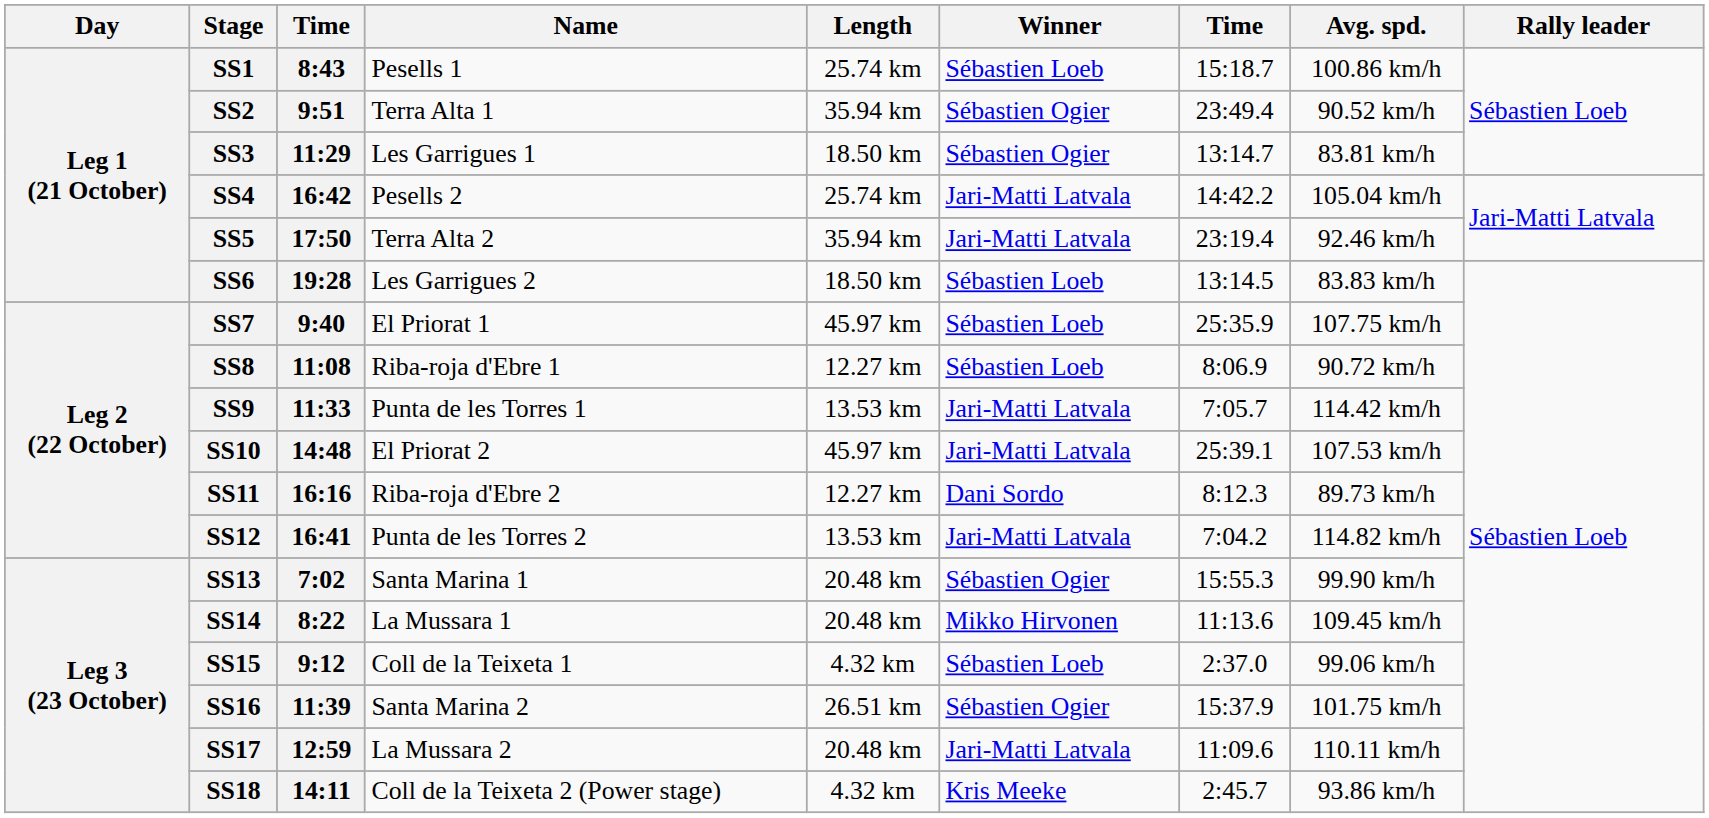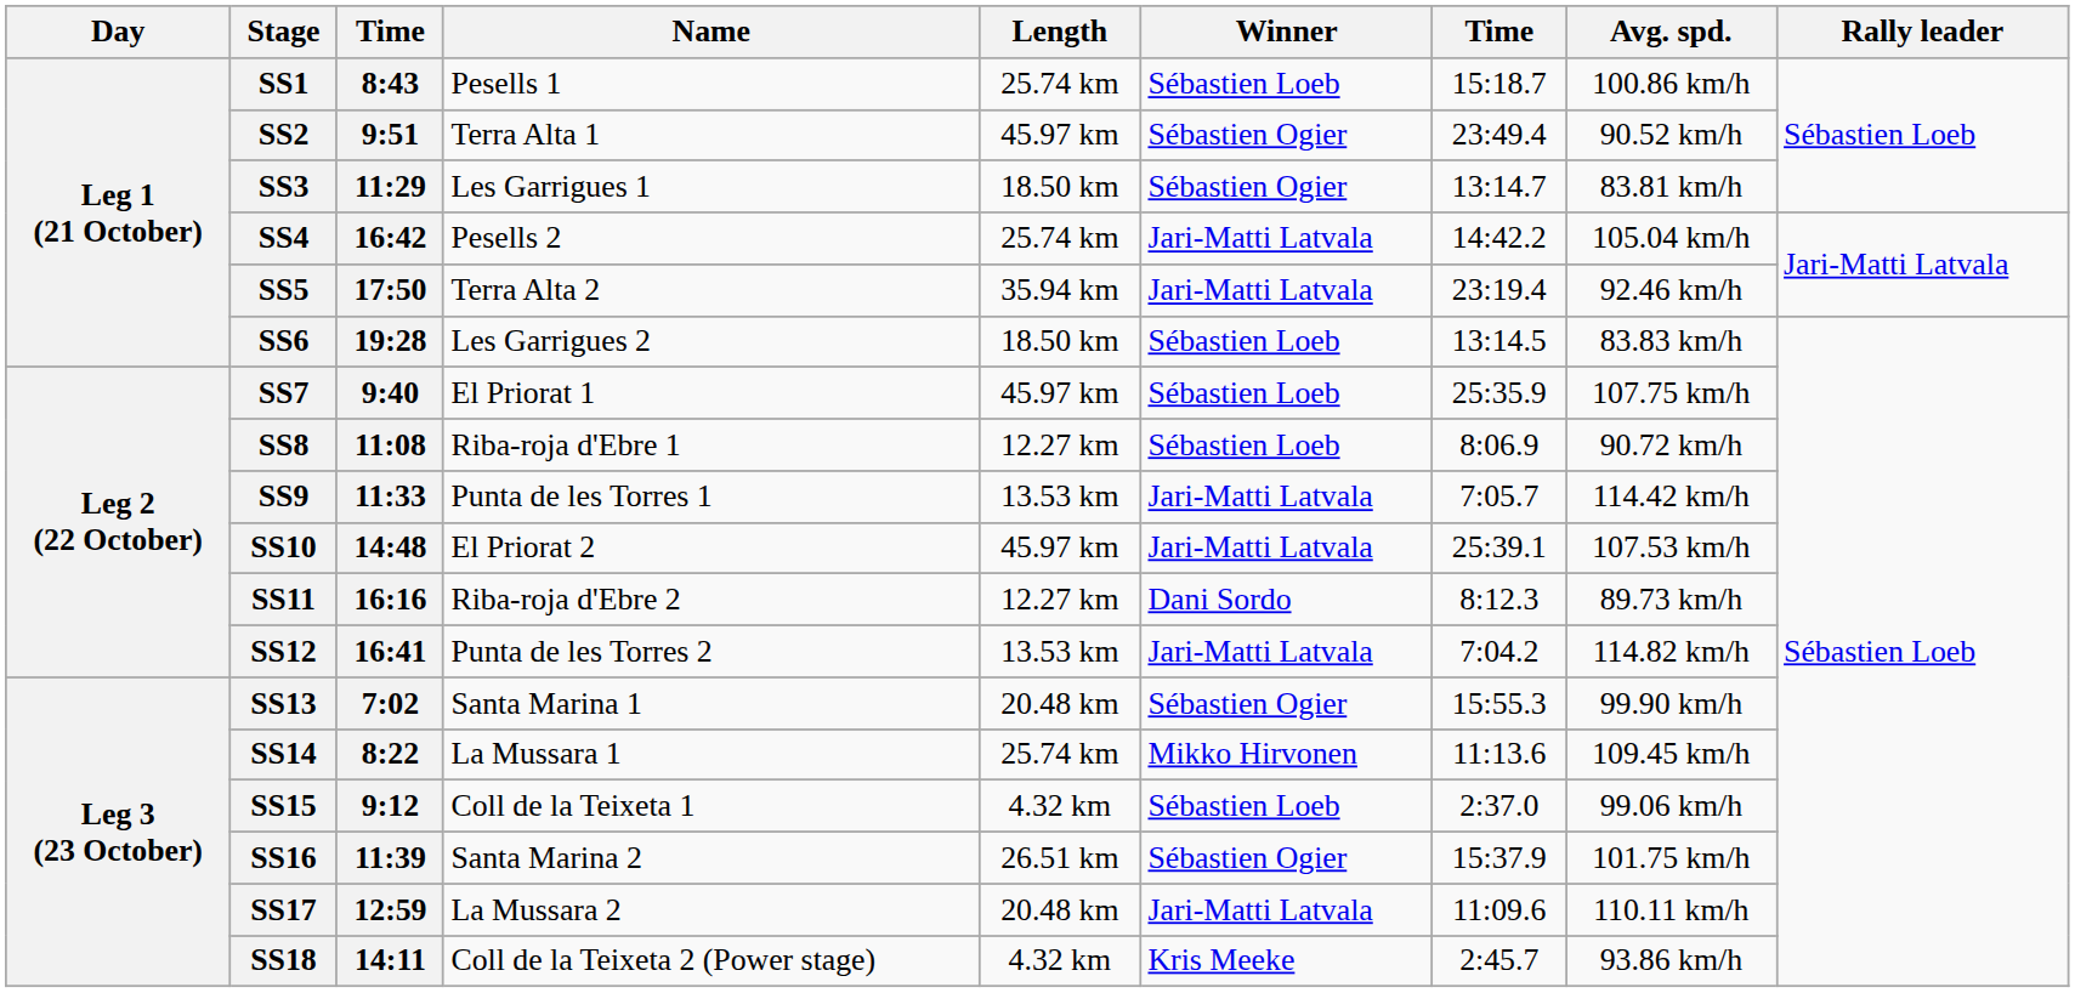 <table class="wikitable" width=100% style="text-align: center; font-size: 90%; max-width: 950px;">
 <tr>
 <th>Day</th>
 <th>Stage</th>
 <th>Time</th>
 <th>Name</th>
 <th>Length</th>
 <th>Winner</th>
 <th>Time</th>
 <th>Avg. spd.</th>
 <th>Rally leader</th>
 </tr>
 <tr>
 <th rowspan=6>Leg 1<br>(21 October)</th>
 <th>SS1</th>
 <th>8:43</th>
 <td align=left>Pesells 1</td>
 <td>25.74 km</td>
 <td align=left> <a href='#'>Sébastien Loeb</a></td>
 <td>15:18.7</td>
 <td>100.86 km/h</td>
 <td align=left rowspan=3> <a href='#'>Sébastien Loeb</a></td>
 </tr>
 <tr>
 <th>SS2</th>
 <th>9:51</th>
 <td align=left>Terra Alta 1</td>
-<td>35.94 km</td>
+<td>45.97 km</td>
 <td align=left> <a href='#'>Sébastien Ogier</a></td>
 <td>23:49.4</td>
 <td>90.52 km/h</td>
 </tr>
 <tr>
 <th>SS3</th>
 <th>11:29</th>
 <td align=left>Les Garrigues 1</td>
 <td>18.50 km</td>
 <td align=left> <a href='#'>Sébastien Ogier</a></td>
 <td>13:14.7</td>
 <td>83.81 km/h</td>
 </tr>
 <tr>
 <th>SS4</th>
 <th>16:42</th>
 <td align=left>Pesells 2</td>
 <td>25.74 km</td>
 <td align=left> <a href='#'>Jari-Matti Latvala</a></td>
 <td>14:42.2</td>
 <td>105.04 km/h</td>
 <td align=left rowspan=2> <a href='#'>Jari-Matti Latvala</a></td>
 </tr>
 <tr>
 <th>SS5</th>
 <th>17:50</th>
 <td align=left>Terra Alta 2</td>
 <td>35.94 km</td>
 <td align=left> <a href='#'>Jari-Matti Latvala</a></td>
 <td>23:19.4</td>
 <td>92.46 km/h</td>
 </tr>
 <tr>
 <th>SS6</th>
 <th>19:28</th>
 <td align=left>Les Garrigues 2</td>
 <td>18.50 km</td>
 <td align=left> <a href='#'>Sébastien Loeb</a></td>
 <td>13:14.5</td>
 <td>83.83 km/h</td>
 <td align=left rowspan=13> <a href='#'>Sébastien Loeb</a></td>
 </tr>
 <tr>
 <th rowspan=6>Leg 2<br>(22 October)</th>
 <th>SS7</th>
 <th>9:40</th>
 <td align=left>El Priorat 1</td>
 <td>45.97 km</td>
 <td align=left> <a href='#'>Sébastien Loeb</a></td>
 <td>25:35.9</td>
 <td>107.75 km/h</td>
 </tr>
 <tr>
 <th>SS8</th>
 <th>11:08</th>
 <td align=left>Riba-roja d'Ebre 1</td>
 <td>12.27 km</td>
 <td align=left> <a href='#'>Sébastien Loeb</a></td>
 <td>8:06.9</td>
 <td>90.72 km/h</td>
 </tr>
 <tr>
 <th>SS9</th>
 <th>11:33</th>
 <td align=left>Punta de les Torres 1</td>
 <td>13.53 km</td>
 <td align=left> <a href='#'>Jari-Matti Latvala</a></td>
 <td>7:05.7</td>
 <td>114.42 km/h</td>
 </tr>
 <tr>
 <th>SS10</th>
 <th>14:48</th>
 <td align=left>El Priorat 2</td>
 <td>45.97 km</td>
 <td align=left> <a href='#'>Jari-Matti Latvala</a></td>
 <td>25:39.1</td>
 <td>107.53 km/h</td>
 </tr>
 <tr>
 <th>SS11</th>
 <th>16:16</th>
 <td align=left>Riba-roja d'Ebre 2</td>
 <td>12.27 km</td>
 <td align=left> <a href='#'>Dani Sordo</a></td>
 <td>8:12.3</td>
 <td>89.73 km/h</td>
 </tr>
 <tr>
 <th>SS12</th>
 <th>16:41</th>
 <td align=left>Punta de les Torres 2</td>
 <td>13.53 km</td>
 <td align=left> <a href='#'>Jari-Matti Latvala</a></td>
 <td>7:04.2</td>
 <td>114.82 km/h</td>
 </tr>
 <tr>
 <th rowspan=6>Leg 3<br>(23 October)</th>
 <th>SS13</th>
 <th>7:02</th>
 <td align=left>Santa Marina 1</td>
 <td>20.48 km</td>
 <td align=left> <a href='#'>Sébastien Ogier</a></td>
 <td>15:55.3</td>
 <td>99.90 km/h</td>
 </tr>
 <tr>
 <th>SS14</th>
 <th>8:22</th>
 <td align=left>La Mussara 1</td>
-<td>20.48 km</td>
+<td>25.74 km</td>
 <td align=left> <a href='#'>Mikko Hirvonen</a></td>
 <td>11:13.6</td>
 <td>109.45 km/h</td>
 </tr>
 <tr>
 <th>SS15</th>
 <th>9:12</th>
 <td align=left>Coll de la Teixeta 1</td>
 <td>4.32 km</td>
 <td align=left> <a href='#'>Sébastien Loeb</a></td>
 <td>2:37.0</td>
 <td>99.06 km/h</td>
 </tr>
 <tr>
 <th>SS16</th>
 <th>11:39</th>
 <td align=left>Santa Marina 2</td>
 <td>26.51 km</td>
 <td align=left> <a href='#'>Sébastien Ogier</a></td>
 <td>15:37.9</td>
 <td>101.75 km/h</td>
 </tr>
 <tr>
 <th>SS17</th>
 <th>12:59</th>
 <td align=left>La Mussara 2</td>
 <td>20.48 km</td>
 <td align=left> <a href='#'>Jari-Matti Latvala</a></td>
 <td>11:09.6</td>
 <td>110.11 km/h</td>
 </tr>
 <tr>
 <th>SS18</th>
 <th>14:11</th>
 <td align=left>Coll de la Teixeta 2 (Power stage)</td>
 <td>4.32 km</td>
 <td align=left> <a href='#'>Kris Meeke</a></td>
 <td>2:45.7</td>
 <td>93.86 km/h</td>
 </tr>
 </table>
